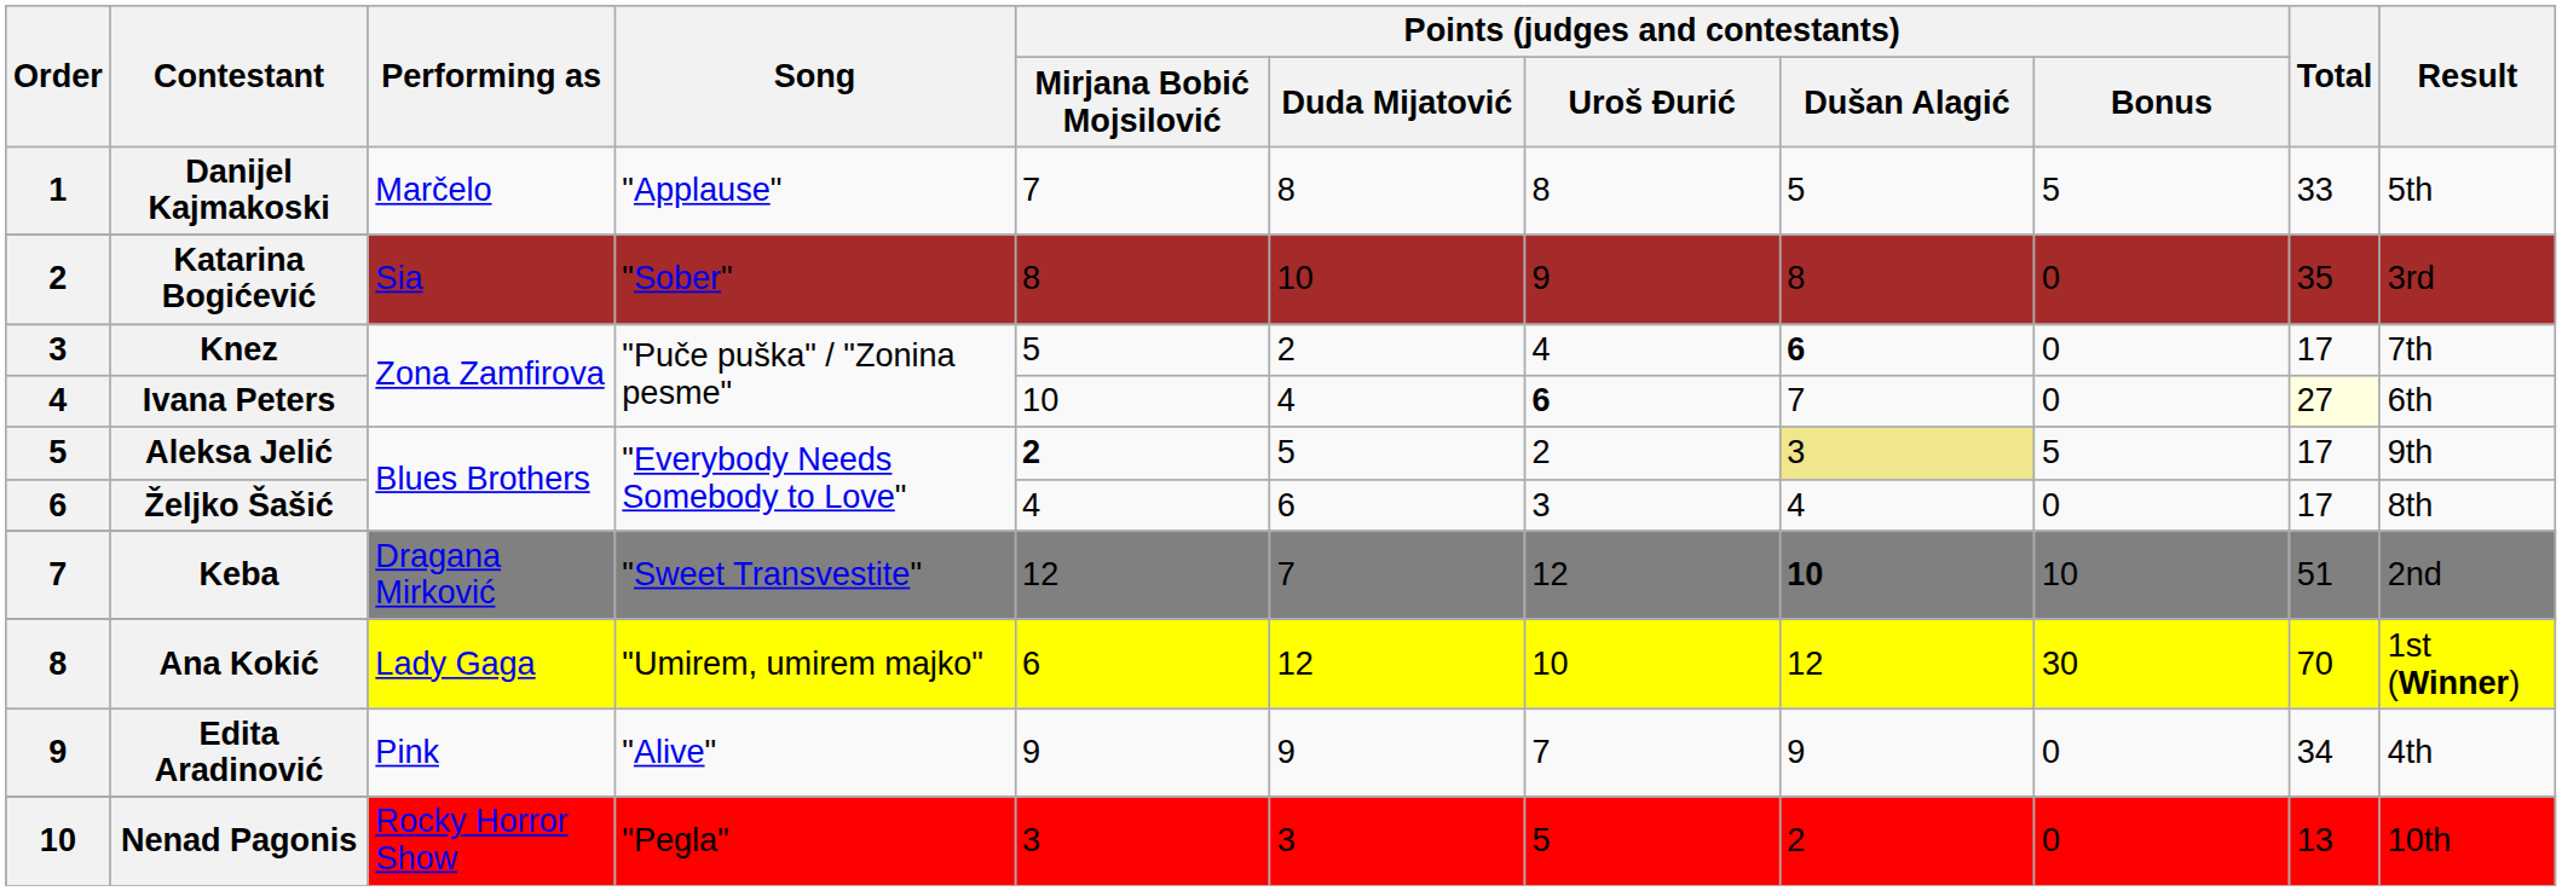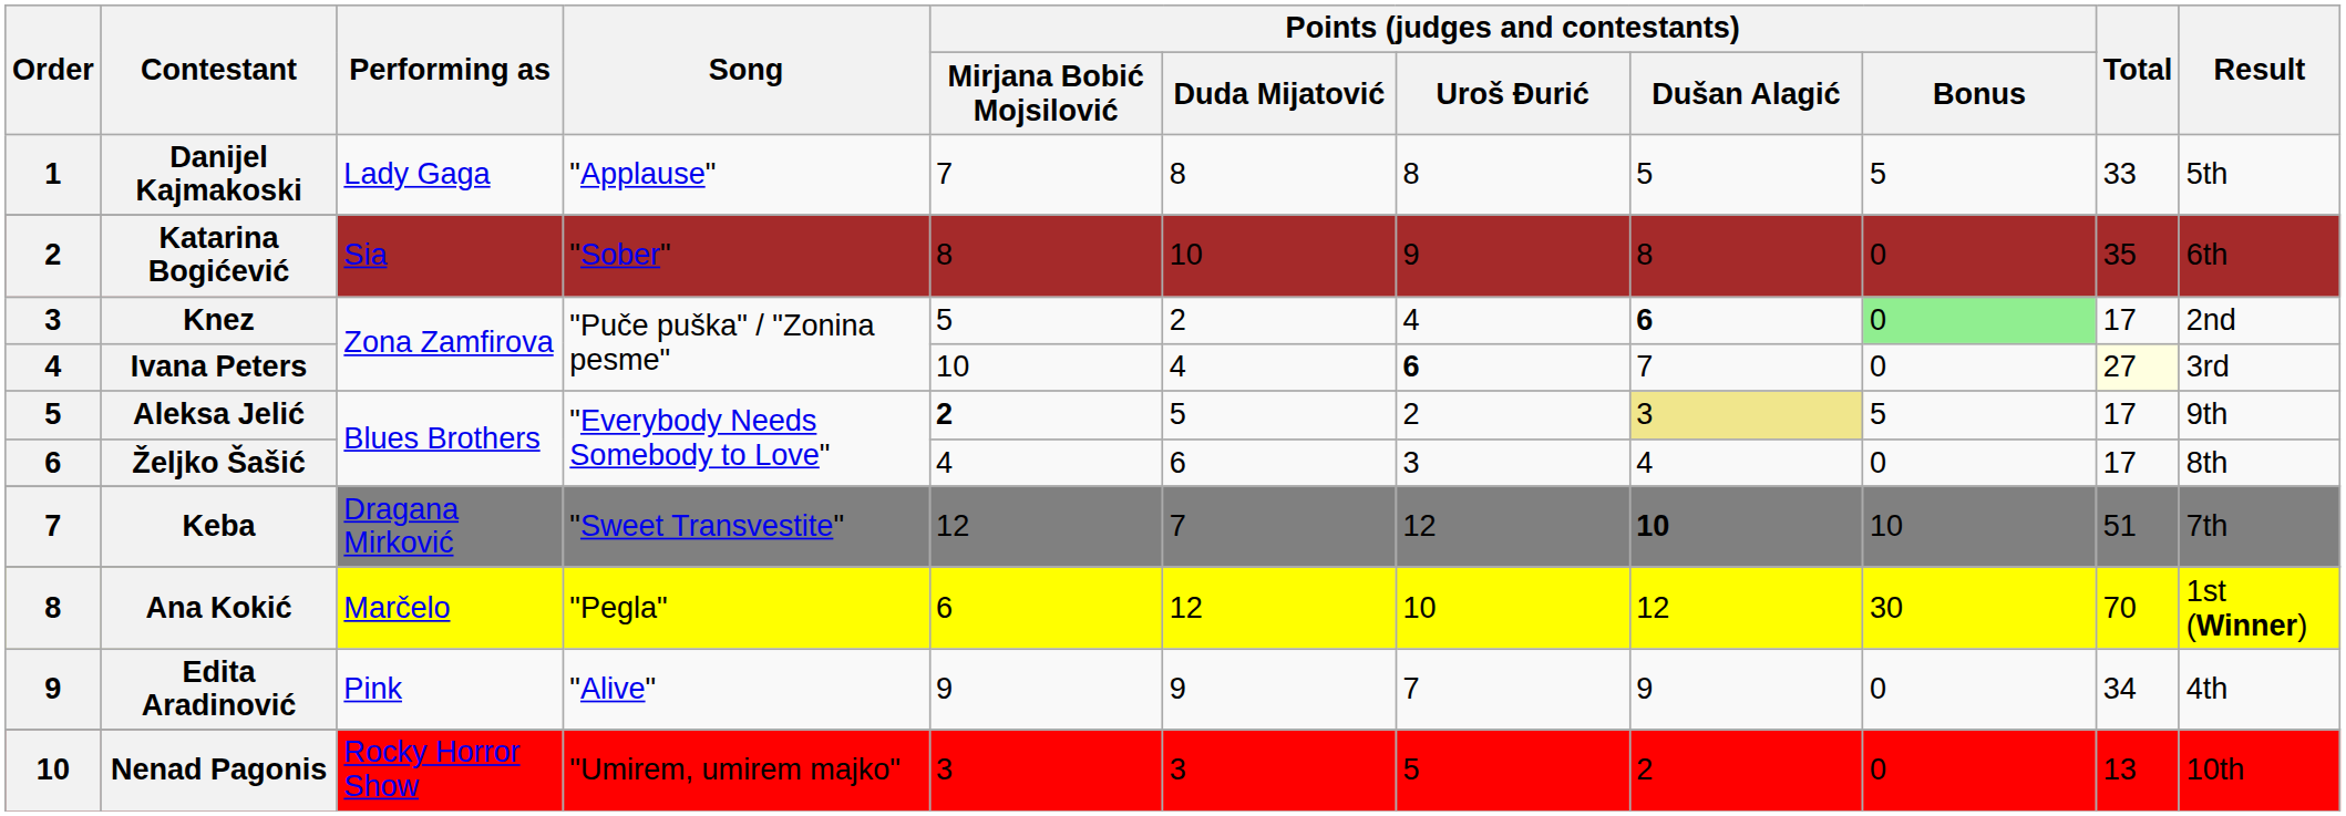 <table class=wikitable>
 <tr>
 <th rowspan="2">Order</th>
 <th rowspan="2">Contestant</th>
 <th rowspan="2">Performing as</th>
 <th rowspan="2">Song</th>
 <th colspan="5" style="width:50%;">Points (judges and contestants)</th>
 <th rowspan="2">Total</th>
 <th rowspan="2">Result</th>
 </tr>
 <tr>
 <th style="width:10%;">Mirjana Bobić Mojsilović</th>
 <th style="width:10%;">Duda Mijatović</th>
 <th style="width:10%;">Uroš Đurić</th>
 <th style="width:10%;">Dušan Alagić</th>
 <th style="width:10%;">Bonus</th>
 </tr>
 <tr>
 <th scope="row">1</th>
 <th scope="row">Danijel Kajmakoski</th>
-<td><a href='#'>Marčelo</a></td>
+<td><a href='#'>Lady Gaga</a></td>
 <td>"<a href='#'>Applause</a>"</td>
 <td>7</td>
 <td>8</td>
 <td>8</td>
 <td>5</td>
 <td>5</td>
 <td>33</td>
 <td>5th</td>
 </tr>
 <tr>
 </tr>
 <tr bgcolor="brown">
 <th scope="row">2</th>
 <th scope="row">Katarina Bogićević</th>
 <td><a href='#'>Sia</a></td>
 <td>"<a href='#'>Sober</a>"</td>
 <td>8</td>
 <td>10</td>
 <td>9</td>
 <td>8</td>
 <td>0</td>
 <td>35</td>
-<td>3rd</td>
+<td>6th</td>
 </tr>
 <tr>
 <th scope="row">3</th>
 <th scope="row">Knez</th>
 <td rowspan="2"><a href='#'>Zona Zamfirova</a></td>
 <td rowspan="2">"Puče puška" / "Zonina pesme"</td>
 <td>5</td>
 <td>2</td>
 <td>4</td>
 <td><strong>6</strong></td>
-<td>0</td>
+<td style="background: lightgreen;">0</td>
 <td>17</td>
-<td>7th</td>
+<td>2nd</td>
 </tr>
 <tr>
 <th scope="row">4</th>
 <th scope="row">Ivana Peters</th>
 <td>10</td>
 <td>4</td>
 <td><strong>6</strong></td>
 <td>7</td>
 <td>0</td>
 <td style="background: lightyellow;">27</td>
-<td>6th</td>
+<td>3rd</td>
 </tr>
 <tr>
 <th scope="row">5</th>
 <th scope="row">Aleksa Jelić</th>
 <td rowspan="2"><a href='#'>Blues Brothers</a></td>
 <td rowspan="2">"<a href='#'>Everybody Needs Somebody to Love</a>"</td>
 <td><strong>2</strong></td>
 <td>5</td>
 <td>2</td>
 <td style="background: khaki;">3</td>
 <td>5</td>
 <td>17</td>
 <td>9th</td>
 </tr>
 <tr>
 <th scope="row">6</th>
 <th scope="row">Željko Šašić</th>
 <td>4</td>
 <td>6</td>
 <td>3</td>
 <td>4</td>
 <td>0</td>
 <td>17</td>
 <td>8th</td>
 </tr>
 <tr>
 </tr>
 <tr bgcolor="grey">
 <th scope="row">7</th>
 <th scope="row">Keba</th>
 <td><a href='#'>Dragana Mirković</a></td>
 <td>"<a href='#'>Sweet Transvestite</a>"</td>
 <td>12</td>
 <td>7</td>
 <td>12</td>
 <td><strong>10</strong></td>
 <td>10</td>
 <td>51</td>
-<td>2nd</td>
+<td>7th</td>
 </tr>
 <tr>
 </tr>
 <tr bgcolor="yellow">
 <th scope="row">8</th>
 <th scope="row">Ana Kokić</th>
-<td><a href='#'>Lady Gaga</a></td>
-<td>"Umirem, umirem majko"</td>
+<td><a href='#'>Marčelo</a></td>
+<td>"Pegla"</td>
 <td>6</td>
 <td>12</td>
 <td>10</td>
 <td>12</td>
 <td>30</td>
 <td>70</td>
 <td>1st (<strong>Winner</strong>)</td>
 </tr>
 <tr>
 <th scope="row">9</th>
 <th scope="row">Edita Aradinović</th>
 <td><a href='#'>Pink</a></td>
 <td>"<a href='#'>Alive</a>"</td>
 <td>9</td>
 <td>9</td>
 <td>7</td>
 <td>9</td>
 <td>0</td>
 <td>34</td>
 <td>4th</td>
 </tr>
 <tr>
 </tr>
 <tr bgcolor="red">
 <th scope="row">10</th>
 <th scope="row">Nenad Pagonis</th>
 <td><a href='#'>Rocky Horror Show</a></td>
-<td>"Pegla"</td>
+<td>"Umirem, umirem majko"</td>
 <td>3</td>
 <td>3</td>
 <td>5</td>
 <td>2</td>
 <td>0</td>
 <td>13</td>
 <td>10th</td>
 </tr>
 </table>
